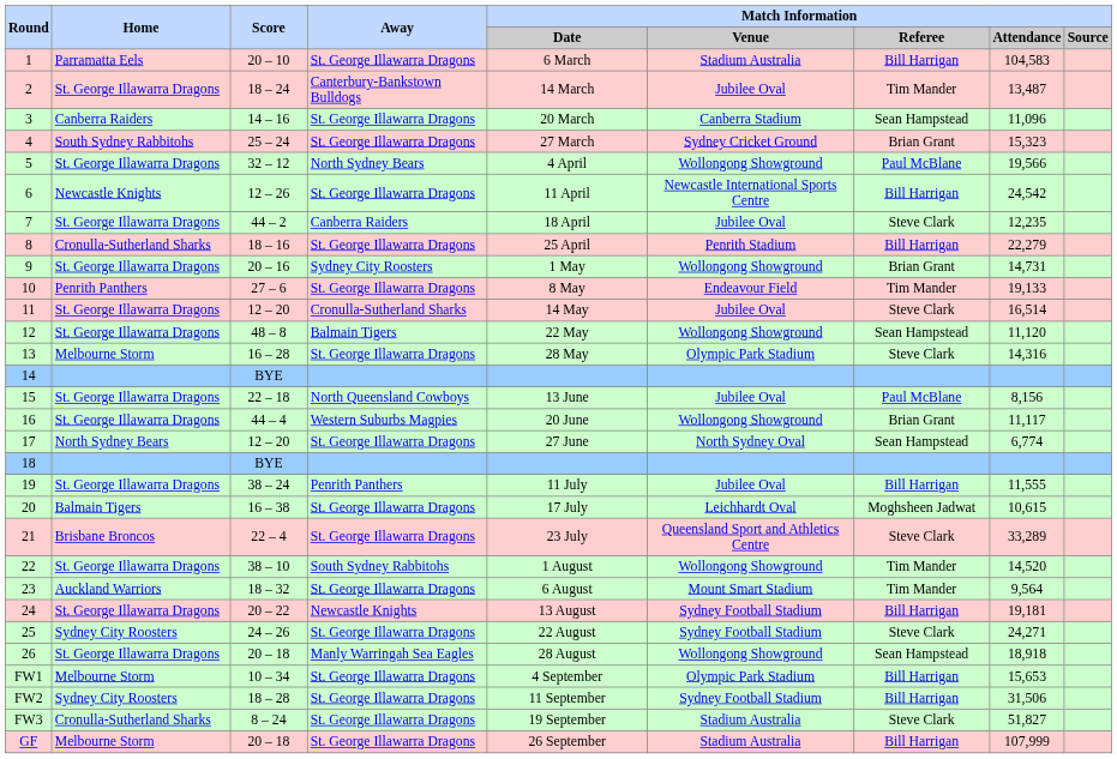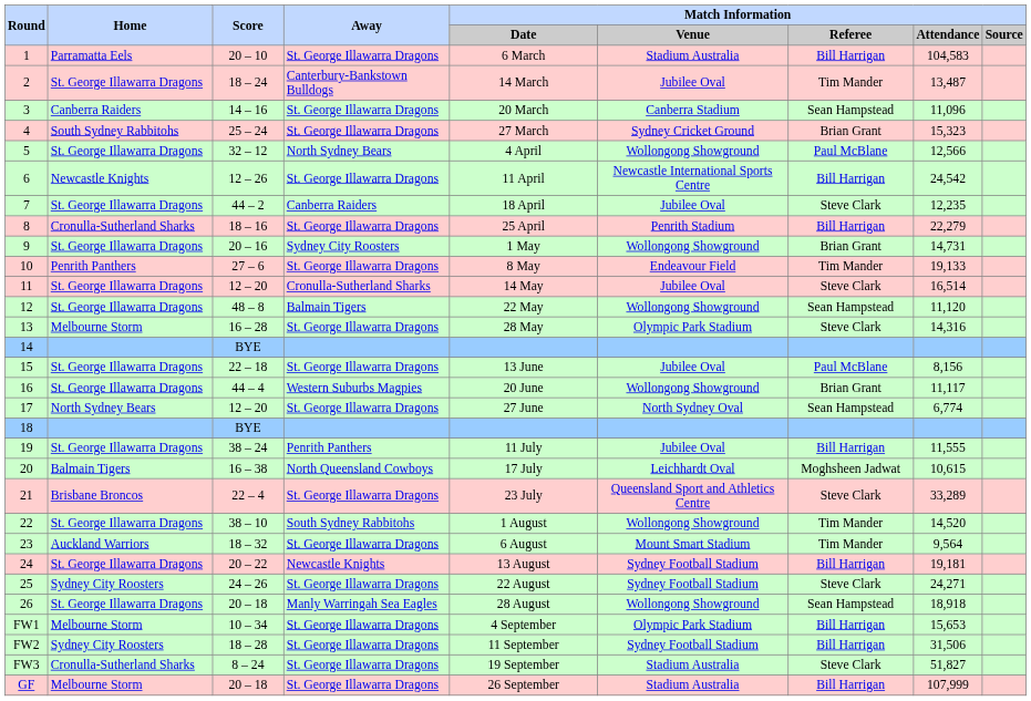 <table width="100%" cellspacing="0" cellpadding="3" border="1" style="border-collapse:collapse; text-align:center;">
 <tr bgcolor=#C1D8FF>
 <th rowspan="2" width="1%">Round</th>
 <th rowspan="2" width="19%">Home</th>
 <th rowspan="2" width="8%">Score</th>
 <th rowspan="2" width="19%">Away</th>
 <th colspan="6">Match Information</th>
 </tr>
 <tr bgcolor="#CCCCCC">
 <th width="17%">Date</th>
 <th width="22%">Venue</th>
 <th width="50%">Referee</th>
 <th width="7%">Attendance</th>
 <td><strong>Source</strong></td>
 </tr>
 <tr style="text-align:center; background:#FFCFCF">
 <td>1</td>
 <td align="left"> <a href='#'>Parramatta Eels</a></td>
 <td>20 – 10</td>
 <td align="left"> <a href='#'>St. George Illawarra Dragons</a></td>
 <td>6 March</td>
 <td><a href='#'>Stadium Australia</a></td>
 <td><a href='#'>Bill Harrigan</a></td>
 <td>104,583</td>
 <td></td>
 </tr>
 <tr style="text-align:center; background:#FFCFCF">
 <td>2</td>
 <td align="left"> <a href='#'>St. George Illawarra Dragons</a></td>
 <td>18 – 24</td>
 <td align="left"> <a href='#'>Canterbury-Bankstown Bulldogs</a></td>
 <td>14 March</td>
 <td><a href='#'>Jubilee Oval</a></td>
 <td>Tim Mander</td>
 <td>13,487</td>
 <td></td>
 </tr>
 <tr style="text-align:center; background:#cfc;">
 <td>3</td>
 <td align="left"> <a href='#'>Canberra Raiders</a></td>
 <td>14 – 16</td>
 <td align="left"> <a href='#'>St. George Illawarra Dragons</a></td>
 <td>20 March</td>
 <td><a href='#'>Canberra Stadium</a></td>
 <td>Sean Hampstead</td>
 <td>11,096</td>
 <td></td>
 </tr>
 <tr style="text-align:center; background:#FFCFCF">
 <td>4</td>
 <td align="left"> <a href='#'>South Sydney Rabbitohs</a></td>
 <td>25 – 24</td>
 <td align="left"> <a href='#'>St. George Illawarra Dragons</a></td>
 <td>27 March</td>
 <td><a href='#'>Sydney Cricket Ground</a></td>
 <td>Brian Grant</td>
 <td>15,323</td>
 <td></td>
 </tr>
 <tr style="text-align:center; background:#cfc;">
 <td>5</td>
 <td align="left"> <a href='#'>St. George Illawarra Dragons</a></td>
 <td>32 – 12</td>
 <td align="left"> <a href='#'>North Sydney Bears</a></td>
 <td>4 April</td>
 <td><a href='#'>Wollongong Showground</a></td>
 <td><a href='#'>Paul McBlane</a></td>
-<td>19,566</td>
+<td>12,566</td>
 <td></td>
 </tr>
 <tr style="text-align:center; background:#cfc;">
 <td>6</td>
 <td align="left"> <a href='#'>Newcastle Knights</a></td>
 <td>12 – 26</td>
 <td align="left"> <a href='#'>St. George Illawarra Dragons</a></td>
 <td>11 April</td>
 <td><a href='#'>Newcastle International Sports Centre</a></td>
 <td><a href='#'>Bill Harrigan</a></td>
 <td>24,542</td>
 <td></td>
 </tr>
 <tr style="text-align:center; background:#cfc;">
 <td>7</td>
 <td align="left"> <a href='#'>St. George Illawarra Dragons</a></td>
 <td>44 – 2</td>
 <td align="left"> <a href='#'>Canberra Raiders</a></td>
 <td>18 April</td>
 <td><a href='#'>Jubilee Oval</a></td>
 <td>Steve Clark</td>
 <td>12,235</td>
 <td></td>
 </tr>
 <tr style="text-align:center; background:#FFCFCF;">
 <td>8</td>
 <td align="left"> <a href='#'>Cronulla-Sutherland Sharks</a></td>
 <td>18 – 16</td>
 <td align="left"> <a href='#'>St. George Illawarra Dragons</a></td>
 <td>25 April</td>
 <td><a href='#'>Penrith Stadium</a></td>
 <td><a href='#'>Bill Harrigan</a></td>
 <td>22,279</td>
 <td></td>
 </tr>
 <tr style="text-align:center; background:#cfc;">
 <td>9</td>
 <td align="left"> <a href='#'>St. George Illawarra Dragons</a></td>
 <td>20 – 16</td>
 <td align="left"> <a href='#'>Sydney City Roosters</a></td>
 <td>1 May</td>
 <td><a href='#'>Wollongong Showground</a></td>
 <td>Brian Grant</td>
 <td>14,731</td>
 <td></td>
 </tr>
 <tr style="text-align:center; background:#FFCFCF;">
 <td>10</td>
 <td align="left"> <a href='#'>Penrith Panthers</a></td>
 <td>27 – 6</td>
 <td align="left"> <a href='#'>St. George Illawarra Dragons</a></td>
 <td>8 May</td>
 <td><a href='#'>Endeavour Field</a></td>
 <td>Tim Mander</td>
 <td>19,133</td>
 <td></td>
 </tr>
 <tr style="text-align:center; background:#FFCFCF;">
 <td>11</td>
 <td align="left"> <a href='#'>St. George Illawarra Dragons</a></td>
 <td>12 – 20</td>
 <td align="left"> <a href='#'>Cronulla-Sutherland Sharks</a></td>
 <td>14 May</td>
 <td><a href='#'>Jubilee Oval</a></td>
 <td>Steve Clark</td>
 <td>16,514</td>
 <td></td>
 </tr>
 <tr style="text-align:center; background:#cfc;">
 <td>12</td>
 <td align="left"> <a href='#'>St. George Illawarra Dragons</a></td>
 <td>48 – 8</td>
 <td align="left"> <a href='#'>Balmain Tigers</a></td>
 <td>22 May</td>
 <td><a href='#'>Wollongong Showground</a></td>
 <td>Sean Hampstead</td>
 <td>11,120</td>
 <td></td>
 </tr>
 <tr style="text-align:center; background:#cfc;">
 <td>13</td>
 <td align="left"> <a href='#'>Melbourne Storm</a></td>
 <td>16 – 28</td>
 <td align="left"> <a href='#'>St. George Illawarra Dragons</a></td>
 <td>28 May</td>
 <td><a href='#'>Olympic Park Stadium</a></td>
 <td>Steve Clark</td>
 <td>14,316</td>
 <td></td>
 </tr>
 <tr style="text-align:center; background:#99ccff;">
 <td>14</td>
 <td align="left"></td>
 <td>BYE</td>
 <td align="left"></td>
 <td></td>
 <td></td>
 <td></td>
 <td></td>
 <td></td>
 </tr>
 <tr style="text-align:center; background:#cfc;">
 <td>15</td>
 <td align="left"> <a href='#'>St. George Illawarra Dragons</a></td>
 <td>22 – 18</td>
-<td align="left"> <a href='#'>North Queensland Cowboys</a></td>
+<td align="left"> <a href='#'>St. George Illawarra Dragons</a></td>
 <td>13 June</td>
 <td><a href='#'>Jubilee Oval</a></td>
 <td><a href='#'>Paul McBlane</a></td>
 <td>8,156</td>
 <td></td>
 </tr>
 <tr style="text-align:center; background:#cfc;">
 <td>16</td>
 <td align="left"> <a href='#'>St. George Illawarra Dragons</a></td>
 <td>44 – 4</td>
 <td align="left"> <a href='#'>Western Suburbs Magpies</a></td>
 <td>20 June</td>
 <td><a href='#'>Wollongong Showground</a></td>
 <td>Brian Grant</td>
 <td>11,117</td>
 <td></td>
 </tr>
 <tr style="text-align:center; background:#cfc;">
 <td>17</td>
 <td align="left"> <a href='#'>North Sydney Bears</a></td>
 <td>12 – 20</td>
 <td align="left"> <a href='#'>St. George Illawarra Dragons</a></td>
 <td>27 June</td>
 <td><a href='#'>North Sydney Oval</a></td>
 <td>Sean Hampstead</td>
 <td>6,774</td>
 <td></td>
 </tr>
 <tr style="text-align:center; background:#99ccff;">
 <td>18</td>
 <td align="left"></td>
 <td>BYE</td>
 <td align="left"></td>
 <td></td>
 <td></td>
 <td></td>
 <td></td>
 <td></td>
 </tr>
 <tr style="text-align:center; background:#cfc;">
 <td>19</td>
 <td align="left"> <a href='#'>St. George Illawarra Dragons</a></td>
 <td>38 – 24</td>
 <td align="left"> <a href='#'>Penrith Panthers</a></td>
 <td>11 July</td>
 <td><a href='#'>Jubilee Oval</a></td>
 <td><a href='#'>Bill Harrigan</a></td>
 <td>11,555</td>
 <td></td>
 </tr>
 <tr style="text-align:center; background:#cfc;">
 <td>20</td>
 <td align="left"> <a href='#'>Balmain Tigers</a></td>
 <td>16 – 38</td>
-<td align="left"> <a href='#'>St. George Illawarra Dragons</a></td>
+<td align="left"> <a href='#'>North Queensland Cowboys</a></td>
 <td>17 July</td>
 <td><a href='#'>Leichhardt Oval</a></td>
 <td>Moghsheen Jadwat</td>
 <td>10,615</td>
 <td></td>
 </tr>
 <tr style="text-align:center; background:#FFCFCF;">
 <td>21</td>
 <td align="left"> <a href='#'>Brisbane Broncos</a></td>
 <td>22 – 4</td>
 <td align="left"> <a href='#'>St. George Illawarra Dragons</a></td>
 <td>23 July</td>
 <td><a href='#'>Queensland Sport and Athletics Centre</a></td>
 <td>Steve Clark</td>
 <td>33,289</td>
 <td></td>
 </tr>
 <tr style="text-align:center; background:#cfc;">
 <td>22</td>
 <td align="left"> <a href='#'>St. George Illawarra Dragons</a></td>
 <td>38 – 10</td>
 <td align="left"> <a href='#'>South Sydney Rabbitohs</a></td>
 <td>1 August</td>
 <td><a href='#'>Wollongong Showground</a></td>
 <td>Tim Mander</td>
 <td>14,520</td>
 <td></td>
 </tr>
 <tr style="text-align:center; background:#cfc;">
 <td>23</td>
 <td align="left"> <a href='#'>Auckland Warriors</a></td>
 <td>18 – 32</td>
 <td align="left"> <a href='#'>St. George Illawarra Dragons</a></td>
 <td>6 August</td>
 <td><a href='#'>Mount Smart Stadium</a></td>
 <td>Tim Mander</td>
 <td>9,564</td>
 <td></td>
 </tr>
 <tr style="text-align:center; background:#FFCFCF;">
 <td>24</td>
 <td align="left"> <a href='#'>St. George Illawarra Dragons</a></td>
 <td>20 – 22</td>
 <td align="left"> <a href='#'>Newcastle Knights</a></td>
 <td>13 August</td>
 <td><a href='#'>Sydney Football Stadium</a></td>
 <td><a href='#'>Bill Harrigan</a></td>
 <td>19,181</td>
 <td></td>
 </tr>
 <tr style="text-align:center; background:#cfc;">
 <td>25</td>
 <td align="left"> <a href='#'>Sydney City Roosters</a></td>
 <td>24 – 26</td>
 <td align="left"> <a href='#'>St. George Illawarra Dragons</a></td>
 <td>22 August</td>
 <td><a href='#'>Sydney Football Stadium</a></td>
 <td>Steve Clark</td>
 <td>24,271</td>
 <td></td>
 </tr>
 <tr style="text-align:center; background:#cfc;">
 <td>26</td>
 <td align="left"> <a href='#'>St. George Illawarra Dragons</a></td>
 <td>20 – 18</td>
 <td align="left"> <a href='#'>Manly Warringah Sea Eagles</a></td>
 <td>28 August</td>
 <td><a href='#'>Wollongong Showground</a></td>
 <td>Sean Hampstead</td>
 <td>18,918</td>
 <td></td>
 </tr>
 <tr style="text-align:center; background:#cfc;">
 <td>FW1</td>
 <td align="left"> <a href='#'>Melbourne Storm</a></td>
 <td>10 – 34</td>
 <td align="left"> <a href='#'>St. George Illawarra Dragons</a></td>
 <td>4 September</td>
 <td><a href='#'>Olympic Park Stadium</a></td>
 <td><a href='#'>Bill Harrigan</a></td>
 <td>15,653</td>
 <td></td>
 </tr>
 <tr style="text-align:center; background:#cfc;">
 <td>FW2</td>
 <td align="left"> <a href='#'>Sydney City Roosters</a></td>
 <td>18 – 28</td>
 <td align="left"> <a href='#'>St. George Illawarra Dragons</a></td>
 <td>11 September</td>
 <td><a href='#'>Sydney Football Stadium</a></td>
 <td><a href='#'>Bill Harrigan</a></td>
 <td>31,506</td>
 <td></td>
 </tr>
 <tr style="text-align:center; background:#cfc;">
 <td>FW3</td>
 <td align="left"> <a href='#'>Cronulla-Sutherland Sharks</a></td>
 <td>8 – 24</td>
 <td align="left"> <a href='#'>St. George Illawarra Dragons</a></td>
 <td>19 September</td>
 <td><a href='#'>Stadium Australia</a></td>
 <td>Steve Clark</td>
 <td>51,827</td>
 <td></td>
 </tr>
 <tr style="text-align:center; background:#FFCFCF;">
 <td><a href='#'>GF</a></td>
 <td align="left"> <a href='#'>Melbourne Storm</a></td>
 <td>20 – 18</td>
 <td align="left"> <a href='#'>St. George Illawarra Dragons</a></td>
 <td>26 September</td>
 <td><a href='#'>Stadium Australia</a></td>
 <td><a href='#'>Bill Harrigan</a></td>
 <td>107,999</td>
 <td></td>
 </tr>
 </table>
